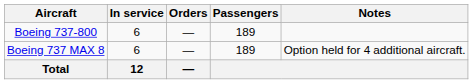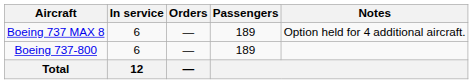 <table class="wikitable" style="border-collapse:collapse; text-align:center">
 <tr>
 <th>Aircraft</th>
 <th>In service</th>
 <th>Orders</th>
 <th>Passengers</th>
 <th>Notes</th>
 </tr>
 <tr>
+<td><a href='#'>Boeing 737 MAX 8</a></td>
+<td>6</td>
+<td>—</td>
+<td>189</td>
+<td>Option held for 4 additional aircraft.</td>
+</tr>
+<tr>
 <td><a href='#'>Boeing 737-800</a></td>
 <td>6</td>
 <td>—</td>
 <td>189</td>
 <td></td>
-</tr>
-<tr>
-<td><a href='#'>Boeing 737 MAX 8</a></td>
-<td>6</td>
-<td>—</td>
-<td>189</td>
-<td>Option held for 4 additional aircraft.</td>
 </tr>
 <tr>
 <th>Total</th>
 <th>12</th>
 <th>—</th>
 <th colspan="2"></th>
 </tr>
 </table>
